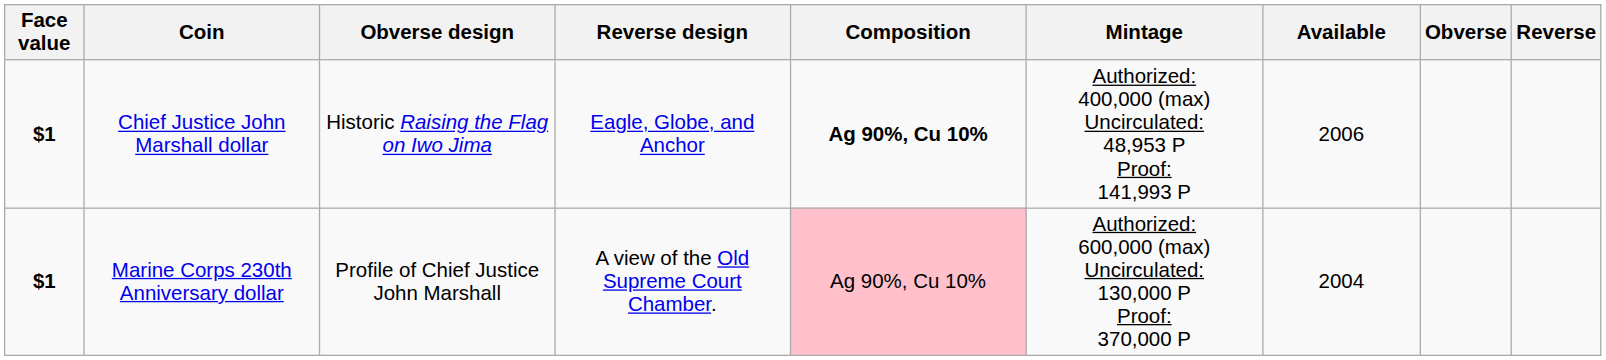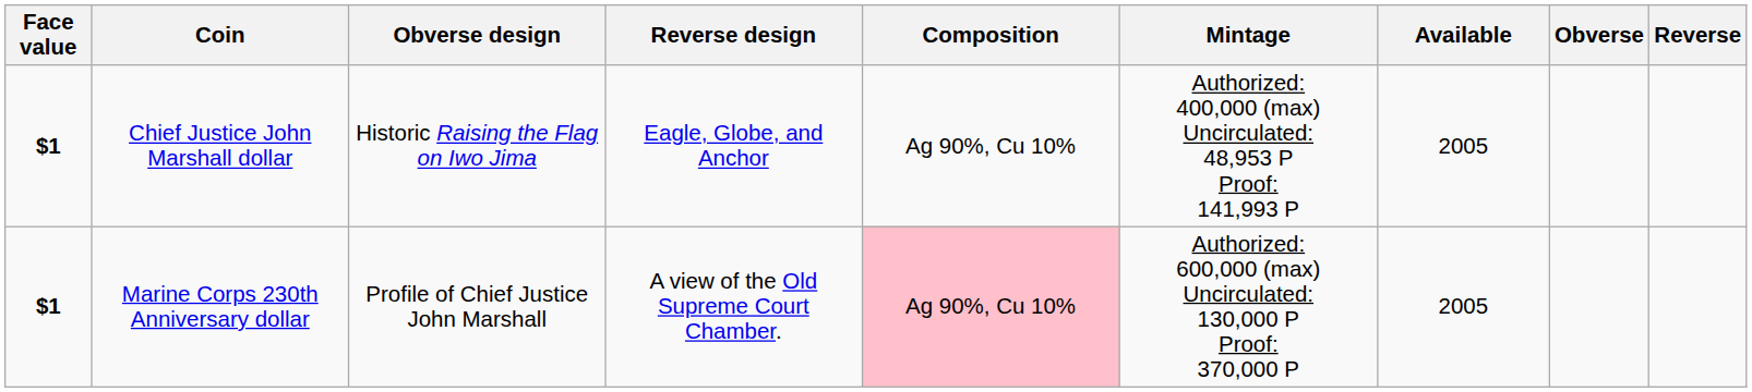 <table class="wikitable">
 <tr>
 <th width="5%">Face value</th>
 <th width="15%">Coin</th>
 <th width="15%">Obverse design</th>
 <th width="15%">Reverse design</th>
 <th width="15%">Composition</th>
 <th width="15%">Mintage</th>
 <th width="10%">Available</th>
 <th>Obverse</th>
 <th>Reverse</th>
 </tr>
 <tr>
 <td align="center"><strong>$1</strong></td>
 <td align="center"><a href='#'>Chief Justice John Marshall dollar</a></td>
 <td align="center">Historic <em><a href='#'>Raising the Flag on Iwo Jima</a></em></td>
 <td align="center"><a href='#'>Eagle, Globe, and Anchor</a></td>
-<td align="center"><strong>Ag 90%, Cu 10%</strong></td>
+<td align="center">Ag 90%, Cu 10%</td>
 <td align="center"><u>Authorized:</u><br>400,000 (max)<br><u>Uncirculated:</u><br>48,953 P<br><u>Proof:</u><br>141,993 P</td>
-<td align="center">2006</td>
+<td align="center">2005</td>
 <td></td>
 <td></td>
 </tr>
 <tr>
 <td align="center"><strong>$1</strong></td>
 <td align="center"><a href='#'>Marine Corps 230th Anniversary dollar</a></td>
 <td align="center">Profile of Chief Justice John Marshall</td>
 <td align="center">A view of the <a href='#'>Old Supreme Court Chamber</a>.</td>
 <td align="center" style="background: pink;">Ag 90%, Cu 10%</td>
 <td align="center"><u>Authorized:</u><br>600,000 (max)<br><u>Uncirculated:</u><br>130,000 P<br><u>Proof:</u><br>370,000 P</td>
-<td align="center">2004</td>
+<td align="center">2005</td>
 <td></td>
 <td></td>
 </tr>
 </table>
